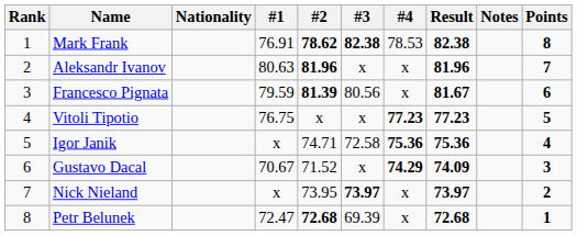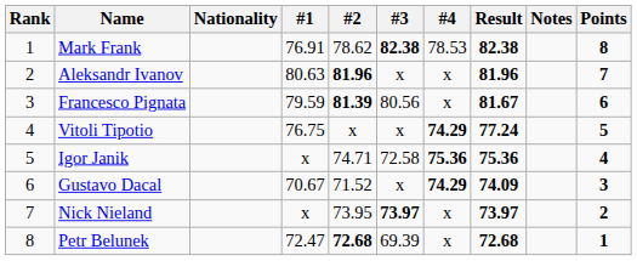 <table class="wikitable sortable" style="text-align:center">
 <tr>
 <th>Rank</th>
 <th>Name</th>
 <th>Nationality</th>
 <th>#1</th>
 <th>#2</th>
 <th>#3</th>
 <th>#4</th>
 <th>Result</th>
 <th>Notes</th>
 <th>Points</th>
 </tr>
 <tr>
 <td>1</td>
 <td align=left><a href='#'>Mark Frank</a></td>
 <td align=left></td>
 <td>76.91</td>
-<td><strong>78.62</strong></td>
+<td>78.62</td>
 <td><strong>82.38</strong></td>
 <td>78.53</td>
 <td><strong>82.38</strong></td>
 <td></td>
 <td><strong>8</strong></td>
 </tr>
 <tr>
 <td>2</td>
 <td align=left><a href='#'>Aleksandr Ivanov</a></td>
 <td align=left></td>
 <td>80.63</td>
 <td><strong>81.96</strong></td>
 <td>x</td>
 <td>x</td>
 <td><strong>81.96</strong></td>
 <td></td>
 <td><strong>7</strong></td>
 </tr>
 <tr>
 <td>3</td>
 <td align=left><a href='#'>Francesco Pignata</a></td>
 <td align=left></td>
 <td>79.59</td>
 <td><strong>81.39</strong></td>
 <td>80.56</td>
 <td>x</td>
 <td><strong>81.67</strong></td>
 <td></td>
 <td><strong>6</strong></td>
 </tr>
 <tr>
 <td>4</td>
 <td align=left><a href='#'>Vitoli Tipotio</a></td>
 <td align=left></td>
 <td>76.75</td>
 <td>x</td>
 <td>x</td>
-<td><strong>77.23</strong></td>
-<td><strong>77.23</strong></td>
+<td><strong>74.29</strong></td>
+<td><strong>77.24</strong></td>
 <td></td>
 <td><strong>5</strong></td>
 </tr>
 <tr>
 <td>5</td>
 <td align=left><a href='#'>Igor Janik</a></td>
 <td align=left></td>
 <td>x</td>
 <td>74.71</td>
 <td>72.58</td>
 <td><strong>75.36</strong></td>
 <td><strong>75.36</strong></td>
 <td></td>
 <td><strong>4</strong></td>
 </tr>
 <tr>
 <td>6</td>
 <td align=left><a href='#'>Gustavo Dacal</a></td>
 <td align=left></td>
 <td>70.67</td>
 <td>71.52</td>
 <td>x</td>
 <td><strong>74.29</strong></td>
 <td><strong>74.09</strong></td>
 <td></td>
 <td><strong>3</strong></td>
 </tr>
 <tr>
 <td>7</td>
 <td align=left><a href='#'>Nick Nieland</a></td>
 <td align=left></td>
 <td>x</td>
 <td>73.95</td>
 <td><strong>73.97</strong></td>
 <td>x</td>
 <td><strong>73.97</strong></td>
 <td></td>
 <td><strong>2</strong></td>
 </tr>
 <tr>
 <td>8</td>
 <td align=left><a href='#'>Petr Belunek</a></td>
 <td align=left></td>
 <td>72.47</td>
 <td><strong>72.68</strong></td>
 <td>69.39</td>
 <td>x</td>
 <td><strong>72.68</strong></td>
 <td></td>
 <td><strong>1</strong></td>
 </tr>
 </table>
